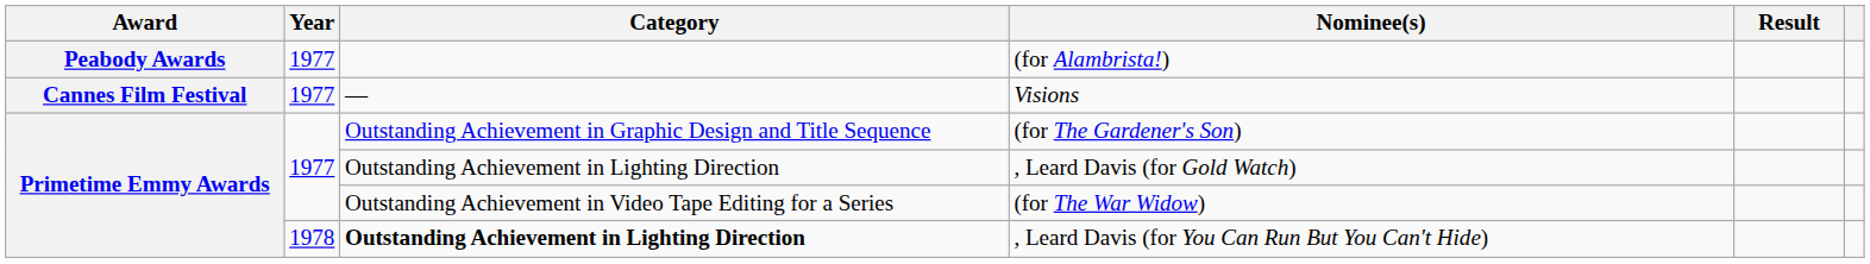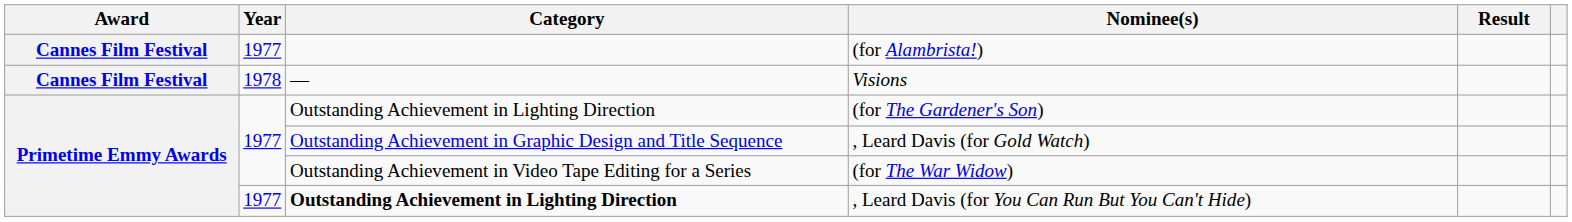 <table class="wikitable sortable plainrowheaders" summary="">
 <tr>
 <th scope="col" style="width:15%;">Award</th>
 <th scope="col" style="width:3%;">Year</th>
 <th scope="col" style="width:36%;">Category</th>
 <th scope="col">Nominee(s)</th>
 <th scope="col" style="width:6%;">Result</th>
 <th scope="col" class="unsortable" style="width:1%;"></th>
 </tr>
 <tr>
-<th scope="row" rowspan="1"><a href='#'>Peabody Awards</a></th>
+<th scope="row" rowspan="1"><a href='#'>Cannes Film Festival</a></th>
 <td rowspan="1" style="text-align: center;"><a href='#'>1977</a></td>
 <td></td>
 <td> (for <em><a href='#'>Alambrista!</a></em>)</td>
 <td></td>
 <td></td>
 </tr>
 <tr>
 <th scope="row" rowspan="1"><a href='#'>Cannes Film Festival</a></th>
-<td rowspan="1" style="text-align: center;"><a href='#'>1977</a></td>
+<td rowspan="1" style="text-align: center;"><a href='#'>1978</a></td>
 <td>—</td>
 <td><em>Visions</em></td>
 <td></td>
 <td></td>
 </tr>
 <tr>
 <th scope="row" rowspan="4"><a href='#'>Primetime Emmy Awards</a></th>
 <td rowspan="3" style="text-align: center;"><a href='#'>1977</a></td>
-<td><a href='#'>Outstanding Achievement in Graphic Design and Title Sequence</a></td>
+<td>Outstanding Achievement in Lighting Direction</td>
 <td> (for <em><a href='#'>The Gardener's Son</a></em>)</td>
 <td></td>
 <td></td>
 </tr>
 <tr>
-<td>Outstanding Achievement in Lighting Direction</td>
+<td><a href='#'>Outstanding Achievement in Graphic Design and Title Sequence</a></td>
 <td>, Leard Davis (for <em>Gold Watch</em>)</td>
 <td></td>
 <td></td>
 </tr>
 <tr>
 <td>Outstanding Achievement in Video Tape Editing for a Series</td>
 <td> (for <em><a href='#'>The War Widow</a></em>)</td>
 <td></td>
 <td></td>
 </tr>
 <tr>
-<td rowspan="1" style="text-align: center;"><a href='#'>1978</a></td>
+<td rowspan="1" style="text-align: center;"><a href='#'>1977</a></td>
 <td><strong>Outstanding Achievement in Lighting Direction</strong></td>
 <td>, Leard Davis (for <em>You Can Run But You Can't Hide</em>)</td>
 <td></td>
 <td></td>
 </tr>
 </table>
